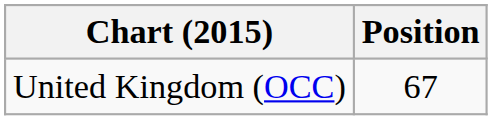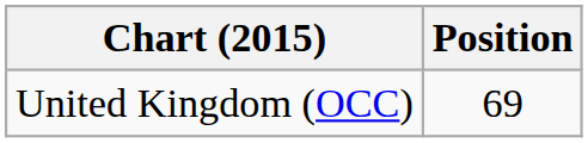 <table class="wikitable sortable">
 <tr>
 <th>Chart (2015)</th>
 <th>Position</th>
 </tr>
 <tr>
 <td>United Kingdom (<a href='#'>OCC</a>)</td>
-<td style="text-align:center;">67</td>
+<td style="text-align:center;">69</td>
 </tr>
 </table>
